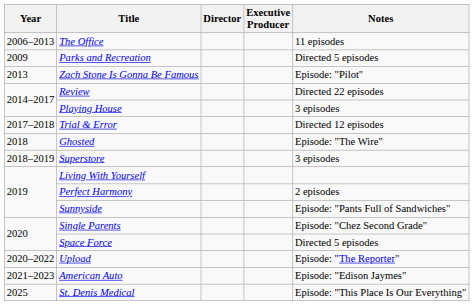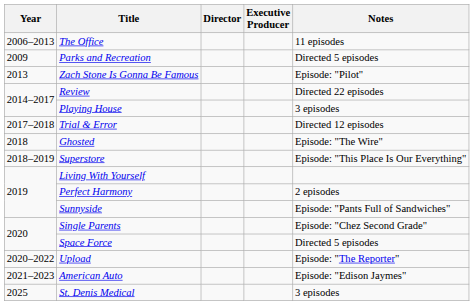 <table class="wikitable">
 <tr>
 <th>Year</th>
 <th>Title</th>
 <th>Director</th>
 <th>Executive<br>Producer</th>
 <th>Notes</th>
 </tr>
 <tr>
 <td>2006–2013</td>
 <td><em><a href='#'>The Office</a></em></td>
 <td></td>
 <td></td>
 <td>11 episodes</td>
 </tr>
 <tr>
 <td>2009</td>
 <td><em><a href='#'>Parks and Recreation</a></em></td>
 <td></td>
 <td></td>
 <td>Directed 5 episodes</td>
 </tr>
 <tr>
 <td>2013</td>
 <td><em><a href='#'>Zach Stone Is Gonna Be Famous</a></em></td>
 <td></td>
 <td></td>
 <td>Episode: "Pilot"</td>
 </tr>
 <tr>
 <td rowspan="2">2014–2017</td>
 <td><em><a href='#'>Review</a></em></td>
 <td></td>
 <td></td>
 <td>Directed 22 episodes</td>
 </tr>
 <tr>
 <td><em><a href='#'>Playing House</a></em></td>
 <td></td>
 <td></td>
 <td>3 episodes</td>
 </tr>
 <tr>
 <td>2017–2018</td>
 <td><em><a href='#'>Trial & Error</a></em></td>
 <td></td>
 <td></td>
 <td>Directed 12 episodes</td>
 </tr>
 <tr>
 <td>2018</td>
 <td><em><a href='#'>Ghosted</a></em></td>
 <td></td>
 <td></td>
 <td>Episode: "The Wire"</td>
 </tr>
 <tr>
 <td>2018–2019</td>
 <td><em><a href='#'>Superstore</a></em></td>
 <td></td>
 <td></td>
-<td>3 episodes</td>
+<td>Episode: "This Place Is Our Everything"</td>
 </tr>
 <tr>
 <td rowspan="3">2019</td>
 <td><em><a href='#'>Living With Yourself</a></em></td>
 <td></td>
 <td></td>
 <td></td>
 </tr>
 <tr>
 <td><em><a href='#'>Perfect Harmony</a></em></td>
 <td></td>
 <td></td>
 <td>2 episodes</td>
 </tr>
 <tr>
 <td><em><a href='#'>Sunnyside</a></em></td>
 <td></td>
 <td></td>
 <td>Episode: "Pants Full of Sandwiches"</td>
 </tr>
 <tr>
 <td rowspan="2">2020</td>
 <td><em><a href='#'>Single Parents</a></em></td>
 <td></td>
 <td></td>
 <td>Episode: "Chez Second Grade"</td>
 </tr>
 <tr>
 <td><em><a href='#'>Space Force</a></em></td>
 <td></td>
 <td></td>
 <td>Directed 5 episodes</td>
 </tr>
 <tr>
 <td>2020–2022</td>
 <td><em><a href='#'>Upload</a></em></td>
 <td></td>
 <td></td>
 <td>Episode: "<a href='#'>The Reporter</a>"</td>
 </tr>
 <tr>
 <td>2021–2023</td>
 <td><em><a href='#'>American Auto</a></em></td>
 <td></td>
 <td></td>
 <td>Episode: "Edison Jaymes"</td>
 </tr>
 <tr>
 <td>2025</td>
 <td><em><a href='#'>St. Denis Medical</a></em></td>
 <td></td>
 <td></td>
-<td>Episode: "This Place Is Our Everything"</td>
+<td>3 episodes</td>
 </tr>
 </table>
